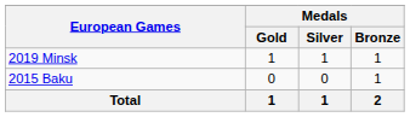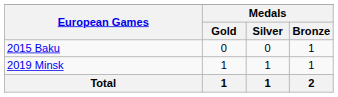 <table class="wikitable collapsible " cellspacing="2" style="margin-top:7px; margin-right:0; text-align:center; font-size:90%;">
 <tr style="font-size:100%; text-align:right;">
 </tr>
 <tr>
 <th rowspan=2 style="width:250px;"><a href='#'>European Games</a></th>
 <th colspan=3>Medals</th>
 </tr>
 <tr>
 <th style="width:50px;">Gold</th>
 <th style="width:50px;">Silver</th>
 <th style="width:50px;">Bronze</th>
 </tr>
 <tr>
+<td align=left> <a href='#'>2015 Baku</a></td>
+<td>0</td>
+<td>0</td>
+<td>1</td>
+</tr>
+<tr>
 <td align=left> <a href='#'>2019 Minsk</a></td>
 <td>1</td>
 <td>1</td>
-<td>1</td>
-</tr>
-<tr>
-<td align=left> <a href='#'>2015 Baku</a></td>
-<td>0</td>
-<td>0</td>
 <td>1</td>
 </tr>
 <tr>
 <th>Total</th>
 <th>1</th>
 <th>1</th>
 <th>2</th>
 </tr>
 </table>
